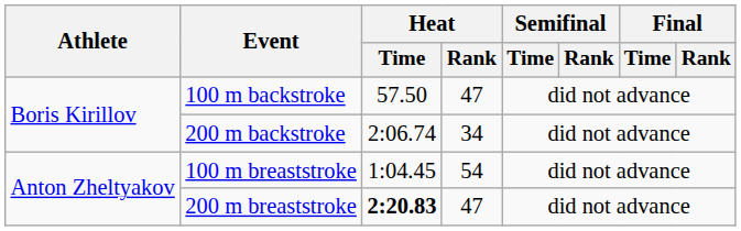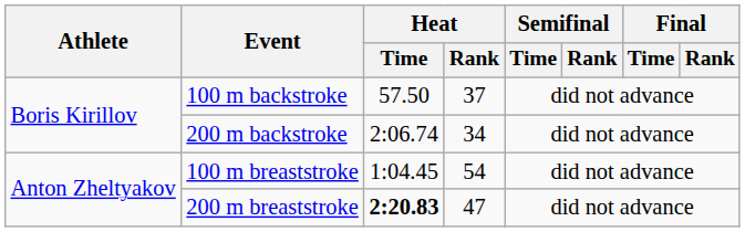 <table class=wikitable style="font-size:90%">
 <tr>
 <th rowspan="2">Athlete</th>
 <th rowspan="2">Event</th>
 <th colspan="2">Heat</th>
 <th colspan="2">Semifinal</th>
 <th colspan="2">Final</th>
 </tr>
 <tr style="font-size:95%">
 <th>Time</th>
 <th>Rank</th>
 <th>Time</th>
 <th>Rank</th>
 <th>Time</th>
 <th>Rank</th>
 </tr>
 <tr align=center>
 <td align=left rowspan=2><a href='#'>Boris Kirillov</a></td>
 <td align=left><a href='#'>100 m backstroke</a></td>
 <td>57.50</td>
-<td>47</td>
+<td>37</td>
 <td colspan=4>did not advance</td>
 </tr>
 <tr align=center>
 <td align=left><a href='#'>200 m backstroke</a></td>
 <td>2:06.74</td>
 <td>34</td>
 <td colspan=4>did not advance</td>
 </tr>
 <tr align=center>
 <td align=left rowspan=2><a href='#'>Anton Zheltyakov</a></td>
 <td align=left><a href='#'>100 m breaststroke</a></td>
 <td>1:04.45</td>
 <td>54</td>
 <td colspan=4>did not advance</td>
 </tr>
 <tr align=center>
 <td align=left><a href='#'>200 m breaststroke</a></td>
 <td><strong>2:20.83</strong></td>
 <td>47</td>
 <td colspan=4>did not advance</td>
 </tr>
 </table>
